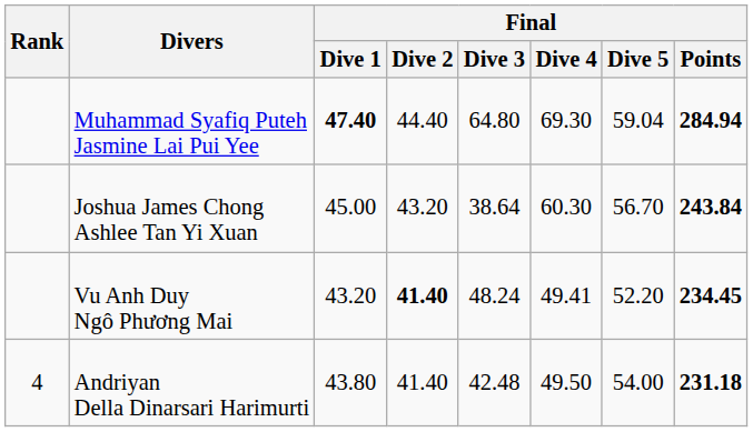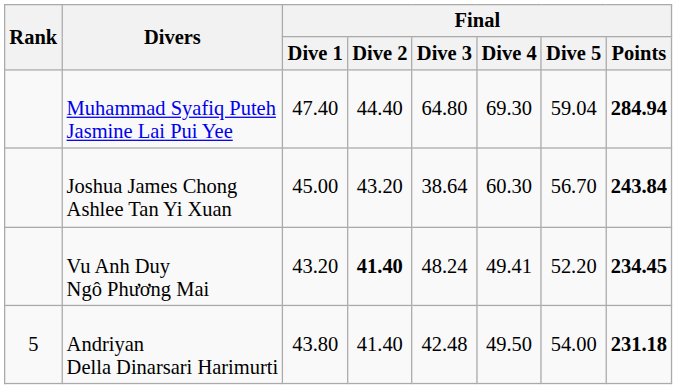 <table class="wikitable sortable"  style="text-align:center">
 <tr>
 <th rowspan="2" data-sort-type=number>Rank</th>
 <th rowspan="2">Divers</th>
 <th colspan="7">Final</th>
 </tr>
 <tr>
 <th>Dive 1</th>
 <th>Dive 2</th>
 <th>Dive 3</th>
 <th>Dive 4</th>
 <th>Dive 5</th>
 <th>Points</th>
 </tr>
 <tr>
 <td></td>
 <td align="left"><br><a href='#'>Muhammad Syafiq Puteh</a><br><a href='#'>Jasmine Lai Pui Yee</a></td>
-<td><strong>47.40</strong></td>
+<td>47.40</td>
 <td>44.40</td>
 <td>64.80</td>
 <td>69.30</td>
 <td>59.04</td>
 <td><strong>284.94</strong></td>
 </tr>
 <tr>
 <td></td>
 <td align="left"><br>Joshua James Chong<br>Ashlee Tan Yi Xuan</td>
 <td>45.00</td>
 <td>43.20</td>
 <td>38.64</td>
 <td>60.30</td>
 <td>56.70</td>
 <td><strong>243.84</strong></td>
 </tr>
 <tr>
 <td></td>
 <td align="left"><br>Vu Anh Duy<br>Ngô Phương Mai</td>
 <td>43.20</td>
 <td><strong>41.40</strong></td>
 <td>48.24</td>
 <td>49.41</td>
 <td>52.20</td>
 <td><strong>234.45</strong></td>
 </tr>
 <tr>
-<td>4</td>
+<td>5</td>
 <td align="left"><br>Andriyan<br>Della Dinarsari Harimurti</td>
 <td>43.80</td>
 <td>41.40</td>
 <td>42.48</td>
 <td>49.50</td>
 <td>54.00</td>
 <td><strong>231.18</strong></td>
 </tr>
 </table>
